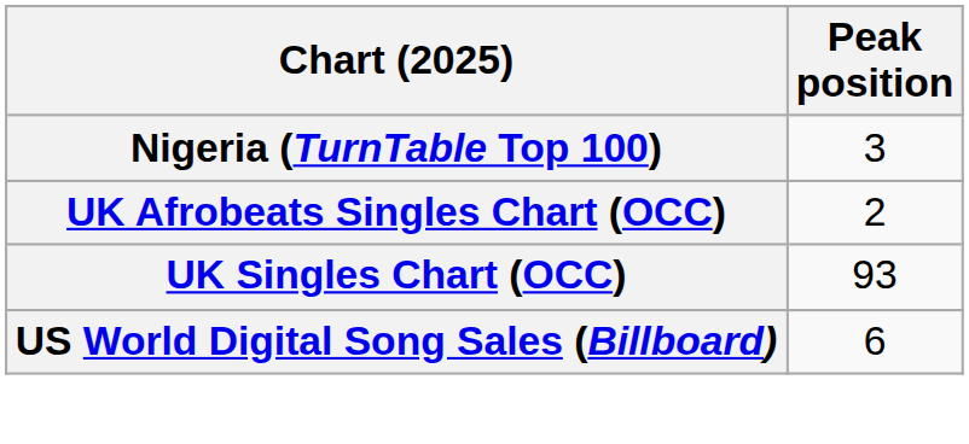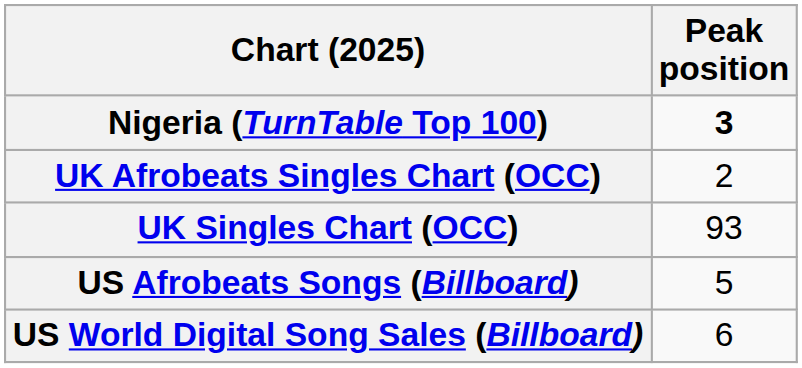 <table class="wikitable sortable plainrowheaders" style="text-align:center">
 <tr>
 <th scope="col">Chart (2025)</th>
 <th scope="col">Peak<br>position</th>
 </tr>
 <tr>
 <th scope="row">Nigeria (<a href='#'><em>TurnTable</em> Top 100</a>)</th>
-<td>3</td>
+<td><strong>3</strong></td>
 </tr>
 <tr>
 <th scope="row"><a href='#'>UK Afrobeats Singles Chart</a> (<a href='#'>OCC</a>)</th>
 <td>2</td>
 </tr>
 <tr>
 <th scope="row"><a href='#'>UK Singles Chart</a> (<a href='#'>OCC</a>)</th>
 <td>93</td>
 </tr>
 <tr>
+<th scope="row">US <a href='#'>Afrobeats Songs</a> (<em><a href='#'>Billboard</a>)</em></th>
+<td>5</td>
+</tr>
+<tr>
 <th scope="row">US <a href='#'>World Digital Song Sales</a> (<em><a href='#'>Billboard</a>)</em></th>
 <td>6</td>
 </tr>
 </table>
